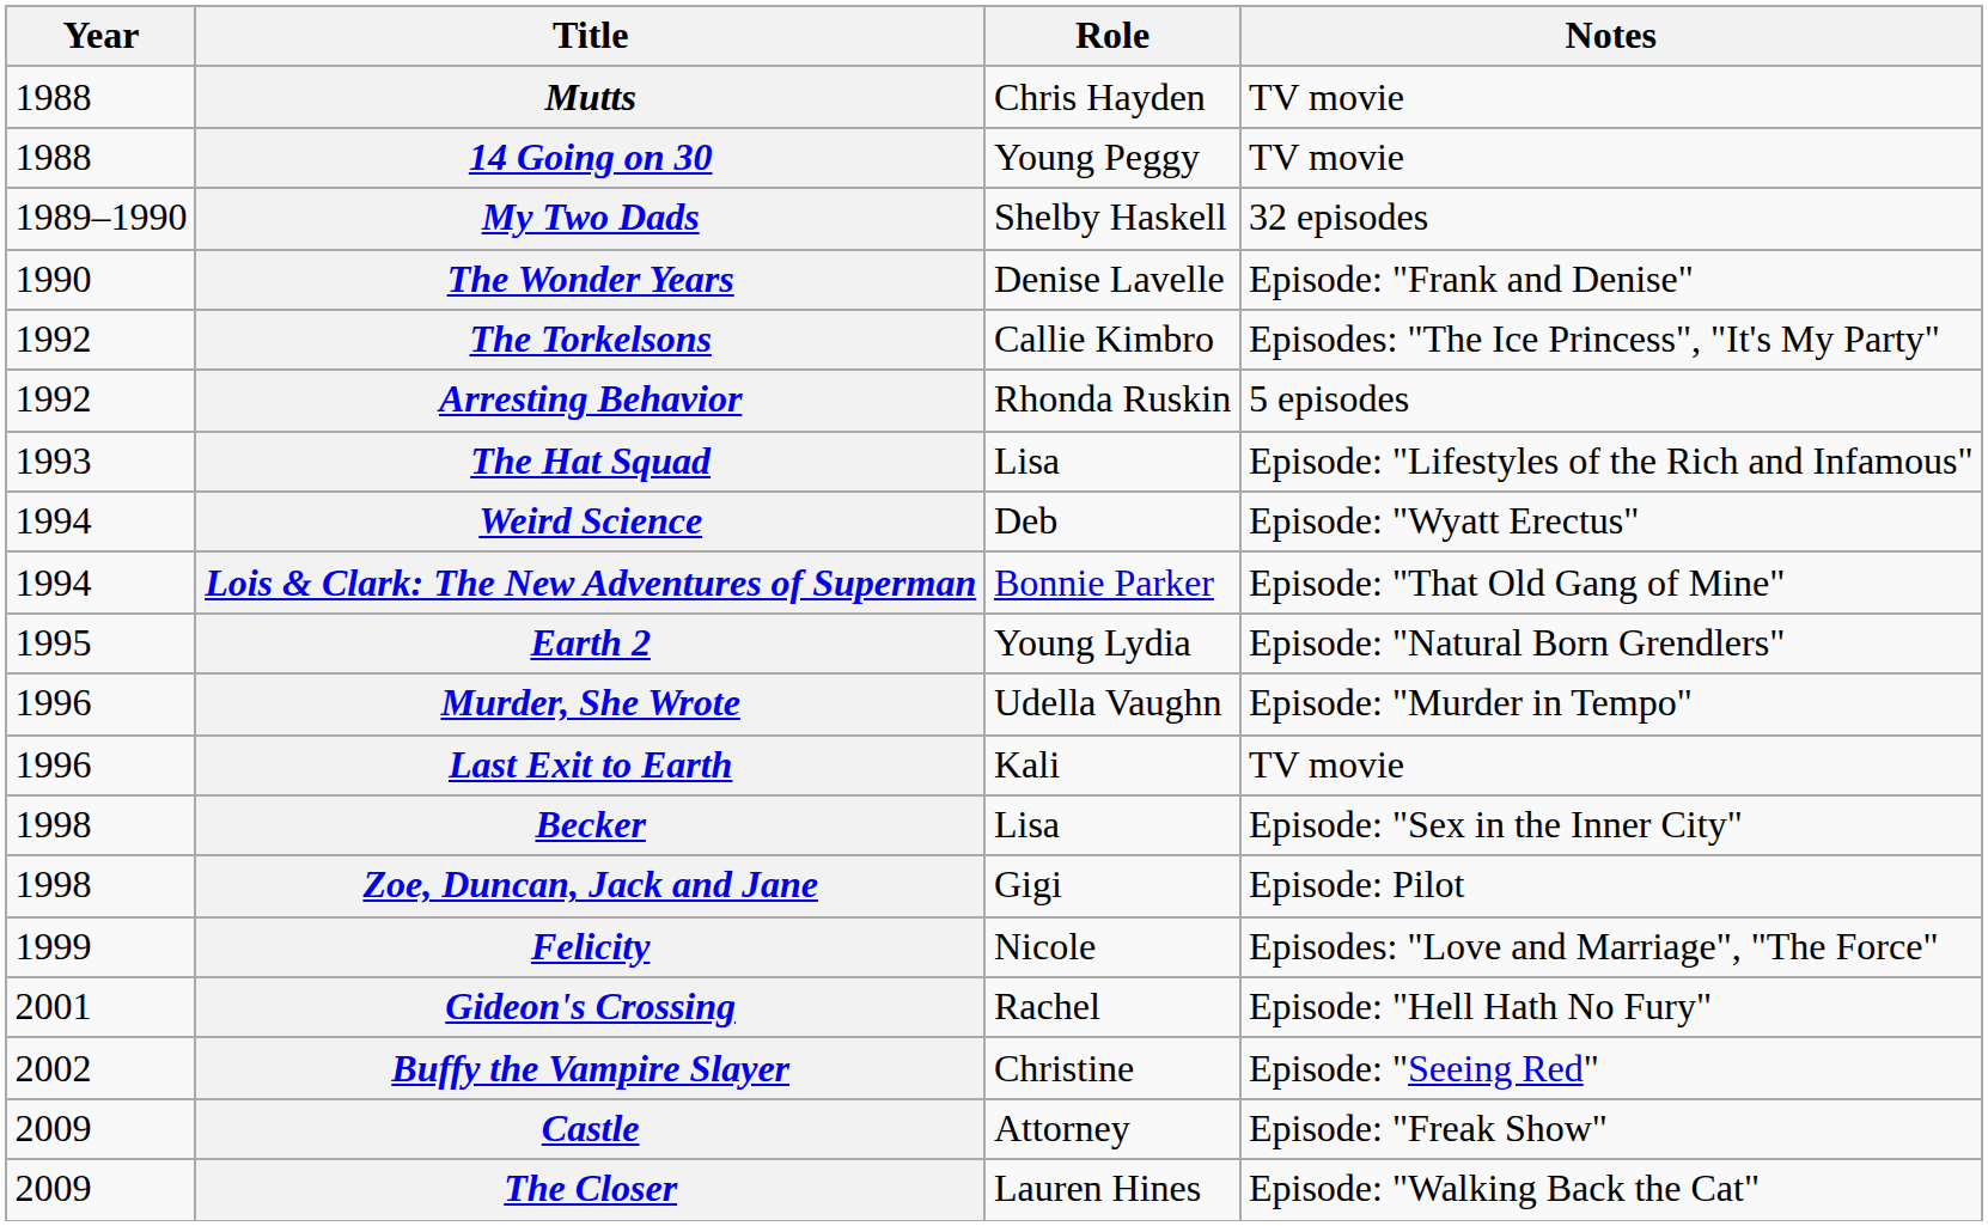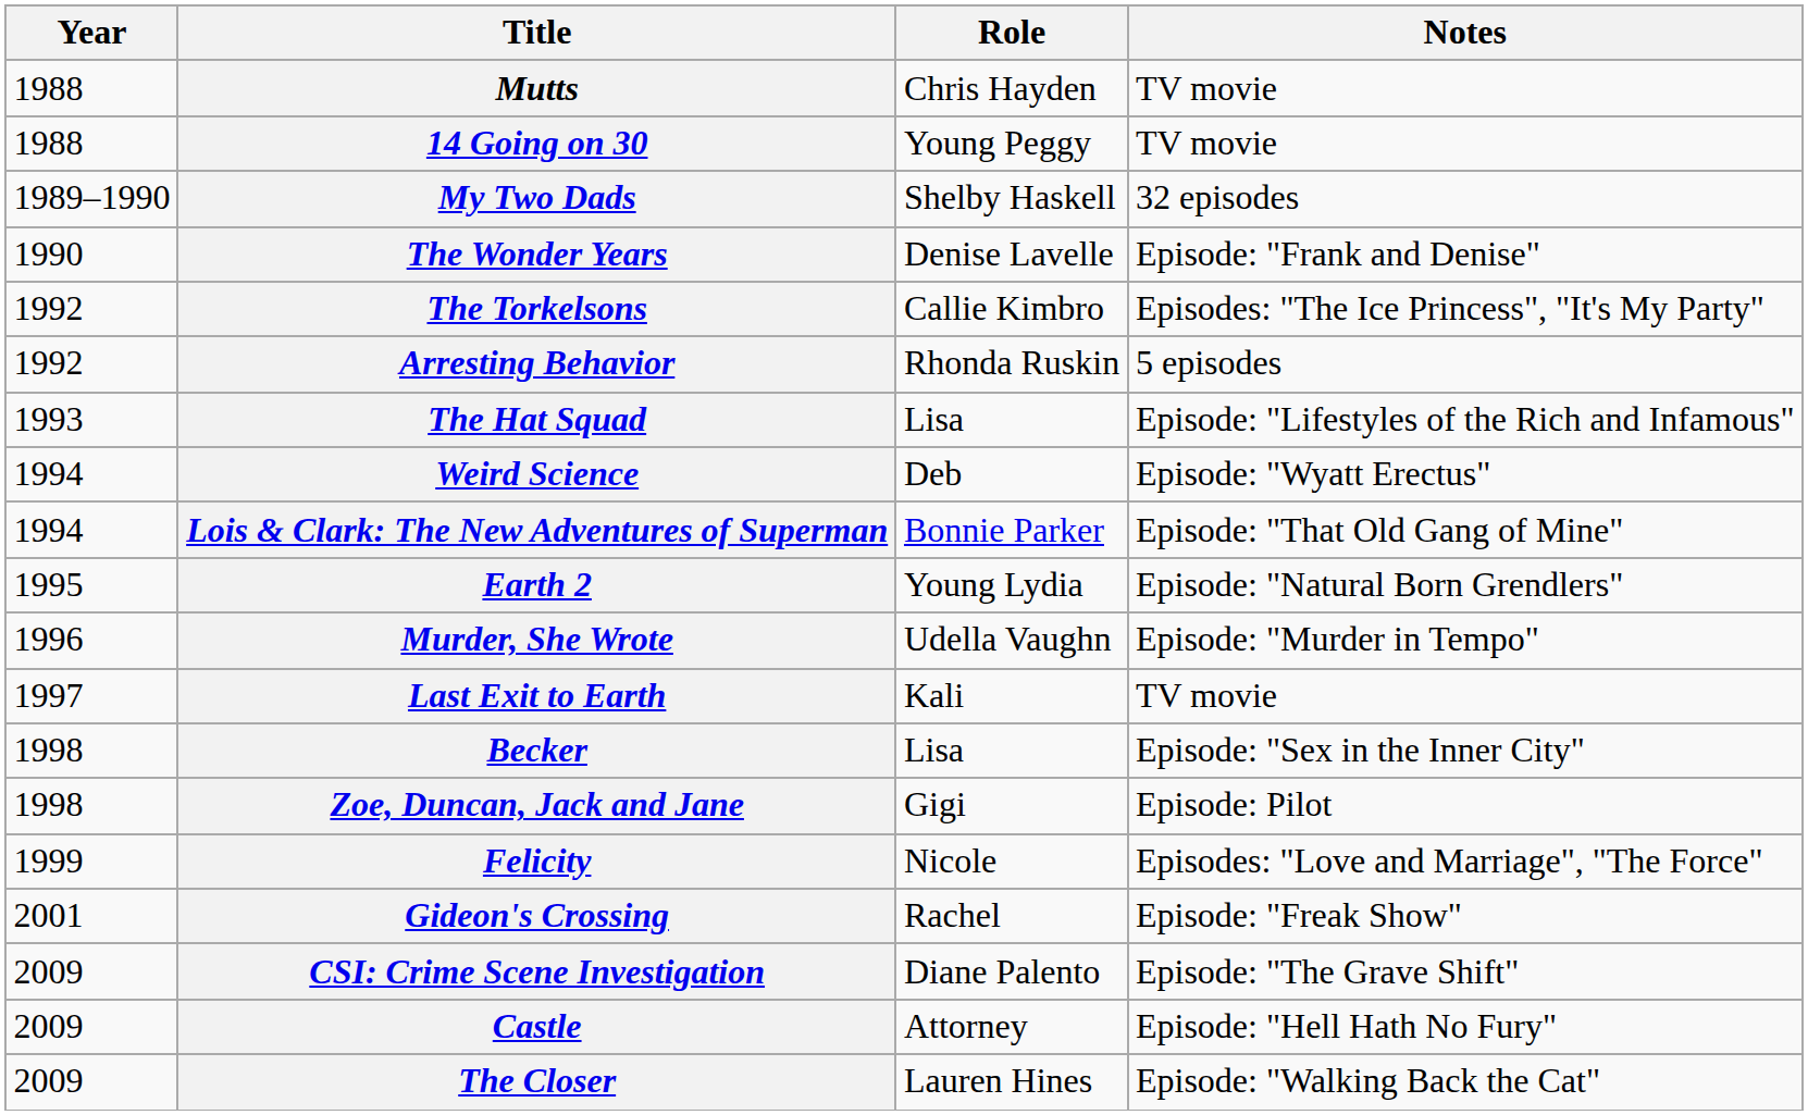 <table class="wikitable plainrowheaders sortable">
 <tr>
 <th scope="col">Year</th>
 <th scope="col">Title</th>
 <th scope="col">Role</th>
 <th scope="col" class="unsortable">Notes</th>
 </tr>
 <tr>
 <td>1988</td>
 <th scope="row"><em>Mutts</em></th>
 <td>Chris Hayden</td>
 <td>TV movie</td>
 </tr>
 <tr>
 <td>1988</td>
 <th scope="row"><em><a href='#'>14 Going on 30</a></em></th>
 <td>Young Peggy</td>
 <td>TV movie</td>
 </tr>
 <tr>
 <td>1989–1990</td>
 <th scope="row"><em><a href='#'>My Two Dads</a></em></th>
 <td>Shelby Haskell</td>
 <td>32 episodes</td>
 </tr>
 <tr>
 <td>1990</td>
 <th scope="row"><em> <a href='#'>The Wonder Years</a></em></th>
 <td>Denise Lavelle</td>
 <td>Episode: "Frank and Denise"</td>
 </tr>
 <tr>
 <td>1992</td>
 <th scope="row"><em><a href='#'>The Torkelsons</a></em></th>
 <td>Callie Kimbro</td>
 <td>Episodes: "The Ice Princess", "It's My Party"</td>
 </tr>
 <tr>
 <td>1992</td>
 <th scope="row"><em><a href='#'>Arresting Behavior</a></em></th>
 <td>Rhonda Ruskin</td>
 <td>5 episodes</td>
 </tr>
 <tr>
 <td>1993</td>
 <th scope="row"><em><a href='#'>The Hat Squad</a></em></th>
 <td>Lisa</td>
 <td>Episode: "Lifestyles of the Rich and Infamous"</td>
 </tr>
 <tr>
 <td>1994</td>
 <th scope="row"><em><a href='#'>Weird Science</a></em></th>
 <td>Deb</td>
 <td>Episode: "Wyatt Erectus"</td>
 </tr>
 <tr>
 <td>1994</td>
 <th scope="row"><em><a href='#'>Lois & Clark: The New Adventures of Superman</a></em></th>
 <td><a href='#'>Bonnie Parker</a></td>
 <td>Episode: "That Old Gang of Mine"</td>
 </tr>
 <tr>
 <td>1995</td>
 <th scope="row"><em><a href='#'>Earth 2</a></em></th>
 <td>Young Lydia</td>
 <td>Episode: "Natural Born Grendlers"</td>
 </tr>
 <tr>
 <td>1996</td>
 <th scope="row"><em><a href='#'>Murder, She Wrote</a></em></th>
 <td>Udella Vaughn</td>
 <td>Episode: "Murder in Tempo"</td>
 </tr>
 <tr>
-<td>1996</td>
+<td>1997</td>
 <th scope="row"><em><a href='#'>Last Exit to Earth</a></em></th>
 <td>Kali</td>
 <td>TV movie</td>
 </tr>
 <tr>
 <td>1998</td>
 <th scope="row"><em><a href='#'>Becker</a></em></th>
 <td>Lisa</td>
 <td>Episode: "Sex in the Inner City"</td>
 </tr>
 <tr>
 <td>1998</td>
 <th scope="row"><em><a href='#'>Zoe, Duncan, Jack and Jane</a></em></th>
 <td>Gigi</td>
 <td>Episode: Pilot</td>
 </tr>
 <tr>
 <td>1999</td>
 <th scope="row"><em><a href='#'>Felicity</a></em></th>
 <td>Nicole</td>
 <td>Episodes: "Love and Marriage", "The Force"</td>
 </tr>
 <tr>
 <td>2001</td>
 <th scope="row"><em><a href='#'>Gideon's Crossing</a></em></th>
 <td>Rachel</td>
-<td>Episode: "Hell Hath No Fury"</td>
+<td>Episode: "Freak Show"</td>
 </tr>
 <tr>
-<td>2002</td>
-<th scope="row"><em><a href='#'>Buffy the Vampire Slayer</a></em></th>
-<td>Christine</td>
-<td>Episode: "<a href='#'>Seeing Red</a>"</td>
+<td>2009</td>
+<th scope="row"><em><a href='#'>CSI: Crime Scene Investigation</a></em></th>
+<td>Diane Palento</td>
+<td>Episode: "The Grave Shift"</td>
 </tr>
 <tr>
 <td>2009</td>
 <th scope="row"><em><a href='#'>Castle</a></em></th>
 <td>Attorney</td>
-<td>Episode: "Freak Show"</td>
+<td>Episode: "Hell Hath No Fury"</td>
 </tr>
 <tr>
 <td>2009</td>
 <th scope="row"><em><a href='#'>The Closer</a></em></th>
 <td>Lauren Hines</td>
 <td>Episode: "Walking Back the Cat"</td>
 </tr>
 </table>
